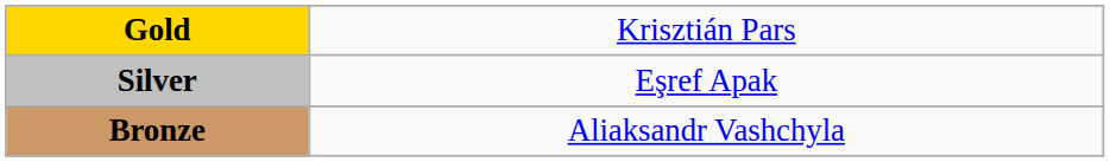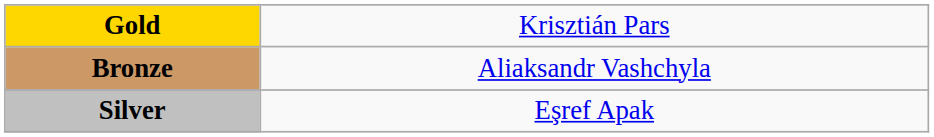 <table class="wikitable" style="text-align:center; " width="35%">
 <tr>
 <td bgcolor="gold"><strong>Gold</strong></td>
 <td><a href='#'>Krisztián Pars</a><br>  <small><em></em></small></td>
 </tr>
 <tr>
+<td bgcolor="CC9966"><strong>Bronze</strong></td>
+<td><a href='#'>Aliaksandr Vashchyla</a><br>  <small><em></em></small></td>
+</tr>
+<tr>
 <td bgcolor="silver"><strong>Silver</strong></td>
 <td><a href='#'>Eşref Apak</a><br>  <small><em></em></small></td>
 </tr>
-<tr>
-<td bgcolor="CC9966"><strong>Bronze</strong></td>
-<td><a href='#'>Aliaksandr Vashchyla</a><br>  <small><em></em></small></td>
-</tr>
 </table>
